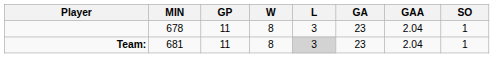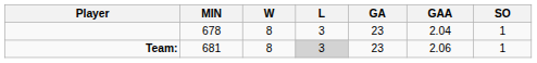 <table class="wikitable sortable" width="60%">
 <tr>
 <th bgcolor="#DDDDFF" width="10%">Player</th>
 <th width="3%" bgcolor="#DDDDFF" title="Minutes played">MIN</th>
-<th width="3%" bgcolor="#DDDDFF" title="Games played in">GP</th>
 <th width="3%" bgcolor="#DDDDFF" title="Wins">W</th>
 <th width="3%" bgcolor="#DDDDFF"title="Losses">L</th>
 <th width="3%" bgcolor="#DDDDFF" title="Goals against">GA</th>
 <th width="3%" bgcolor="#DDDDFF" title="Goals against average">GAA</th>
 <th width="3%" bgcolor="#DDDDFF" title="Shut-outs">SO</th>
 </tr>
 <tr align="center">
 <td align="right"></td>
 <td>678</td>
-<td>11</td>
 <td>8</td>
 <td>3</td>
 <td>23</td>
 <td>2.04</td>
 <td>1</td>
 </tr>
 <tr align="center">
 <td align="right"><strong>Team:</strong></td>
 <td>681</td>
-<td>11</td>
 <td>8</td>
 <td style="background: lightgrey;">3</td>
 <td>23</td>
-<td>2.04</td>
+<td>2.06</td>
 <td>1</td>
 </tr>
 </table>
